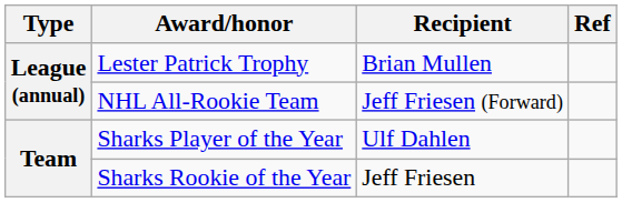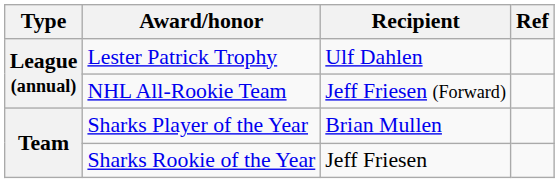 <table class="wikitable">
 <tr>
 <th scope="col">Type</th>
 <th scope="col">Award/honor</th>
 <th scope="col">Recipient</th>
 <th scope="col">Ref</th>
 </tr>
 <tr>
 <th scope="row" rowspan="2">League<br><small>(annual)</small></th>
 <td><a href='#'>Lester Patrick Trophy</a></td>
-<td><a href='#'>Brian Mullen</a></td>
+<td><a href='#'>Ulf Dahlen</a></td>
 <td></td>
 </tr>
 <tr>
 <td><a href='#'>NHL All-Rookie Team</a></td>
 <td><a href='#'>Jeff Friesen</a> <small>(Forward)</small></td>
 <td></td>
 </tr>
 <tr>
 <th scope="row" rowspan="2">Team</th>
 <td><a href='#'>Sharks Player of the Year</a></td>
-<td><a href='#'>Ulf Dahlen</a></td>
+<td><a href='#'>Brian Mullen</a></td>
 <td></td>
 </tr>
 <tr>
 <td><a href='#'>Sharks Rookie of the Year</a></td>
 <td>Jeff Friesen</td>
 <td></td>
 </tr>
 </table>
